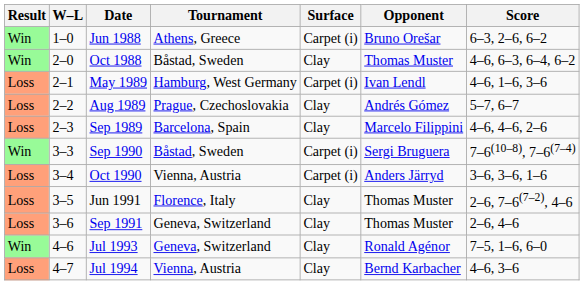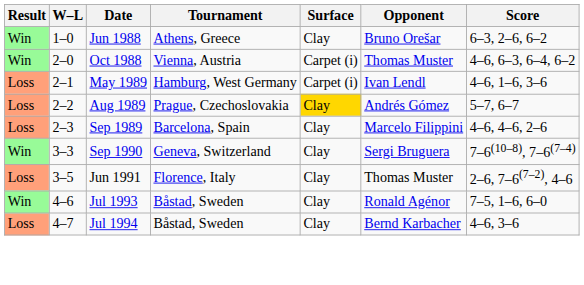 <table class="sortable wikitable nowrap">
 <tr>
 <th>Result</th>
 <th class="unsortable">W–L</th>
 <th>Date</th>
 <th>Tournament</th>
 <th>Surface</th>
 <th>Opponent</th>
 <th class="unsortable">Score</th>
 </tr>
 <tr>
 <td style="background:#98fb98;">Win</td>
 <td>1–0</td>
 <td><a href='#'>Jun 1988</a></td>
 <td><a href='#'>Athens</a>, Greece</td>
-<td>Carpet (i)</td>
+<td>Clay</td>
 <td> <a href='#'>Bruno Orešar</a></td>
 <td>6–3, 2–6, 6–2</td>
 </tr>
 <tr>
 <td style="background:#98fb98;">Win</td>
 <td>2–0</td>
 <td><a href='#'>Oct 1988</a></td>
-<td>Båstad, Sweden</td>
-<td>Clay</td>
+<td><a href='#'>Vienna</a>, Austria</td>
+<td>Carpet (i)</td>
 <td> <a href='#'>Thomas Muster</a></td>
 <td>4–6, 6–3, 6–4, 6–2</td>
 </tr>
 <tr>
 <td style="background:#ffa07a;">Loss</td>
 <td>2–1</td>
 <td><a href='#'>May 1989</a></td>
 <td><a href='#'>Hamburg</a>, West Germany</td>
 <td>Carpet (i)</td>
 <td> <a href='#'>Ivan Lendl</a></td>
 <td>4–6, 1–6, 3–6</td>
 </tr>
 <tr>
 <td style="background:#ffa07a;">Loss</td>
 <td>2–2</td>
 <td><a href='#'>Aug 1989</a></td>
 <td><a href='#'>Prague</a>, Czechoslovakia</td>
-<td>Clay</td>
+<td style="background: gold;">Clay</td>
 <td> <a href='#'>Andrés Gómez</a></td>
 <td>5–7, 6–7</td>
 </tr>
 <tr>
 <td style="background:#ffa07a;">Loss</td>
 <td>2–3</td>
 <td><a href='#'>Sep 1989</a></td>
 <td><a href='#'>Barcelona</a>, Spain</td>
 <td>Clay</td>
 <td> <a href='#'>Marcelo Filippini</a></td>
 <td>4–6, 4–6, 2–6</td>
 </tr>
 <tr>
 <td style="background:#98fb98;">Win</td>
 <td>3–3</td>
 <td><a href='#'>Sep 1990</a></td>
-<td><a href='#'>Båstad</a>, Sweden</td>
-<td>Carpet (i)</td>
+<td><a href='#'>Geneva</a>, Switzerland</td>
+<td>Clay</td>
 <td> <a href='#'>Sergi Bruguera</a></td>
 <td>7–6<sup>(10–8)</sup>, 7–6<sup>(7–4)</sup></td>
-</tr>
-<tr>
-<td style="background:#ffa07a;">Loss</td>
-<td>3–4</td>
-<td><a href='#'>Oct 1990</a></td>
-<td>Vienna, Austria</td>
-<td>Carpet (i)</td>
-<td> <a href='#'>Anders Järryd</a></td>
-<td>3–6, 3–6, 1–6</td>
 </tr>
 <tr>
 <td style="background:#ffa07a;">Loss</td>
 <td>3–5</td>
 <td>Jun 1991</td>
 <td><a href='#'>Florence</a>, Italy</td>
 <td>Clay</td>
 <td> Thomas Muster</td>
 <td>2–6, 7–6<sup>(7–2)</sup>, 4–6</td>
 </tr>
 <tr>
-<td style="background:#ffa07a;">Loss</td>
-<td>3–6</td>
-<td><a href='#'>Sep 1991</a></td>
-<td>Geneva, Switzerland</td>
-<td>Clay</td>
-<td> Thomas Muster</td>
-<td>2–6, 4–6</td>
-</tr>
-<tr>
 <td style="background:#98fb98;">Win</td>
 <td>4–6</td>
 <td><a href='#'>Jul 1993</a></td>
-<td><a href='#'>Geneva</a>, Switzerland</td>
+<td><a href='#'>Båstad</a>, Sweden</td>
 <td>Clay</td>
 <td> <a href='#'>Ronald Agénor</a></td>
 <td>7–5, 1–6, 6–0</td>
 </tr>
 <tr>
 <td style="background:#ffa07a;">Loss</td>
 <td>4–7</td>
 <td><a href='#'>Jul 1994</a></td>
-<td><a href='#'>Vienna</a>, Austria</td>
+<td>Båstad, Sweden</td>
 <td>Clay</td>
 <td> <a href='#'>Bernd Karbacher</a></td>
 <td>4–6, 3–6</td>
 </tr>
 </table>
